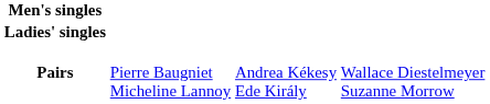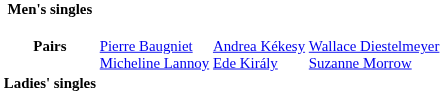 <table>
 <tr>
 </tr>
 <tr>
 <th scope="row">Men's singles<br></th>
 <td></td>
 <td></td>
 <td></td>
 </tr>
 <tr>
+<th scope="row">Pairs<br></th>
+<td><br><a href='#'>Pierre Baugniet</a><br><a href='#'>Micheline Lannoy</a></td>
+<td><br><a href='#'>Andrea Kékesy</a><br><a href='#'>Ede Király</a></td>
+<td><br><a href='#'>Wallace Diestelmeyer</a><br><a href='#'>Suzanne Morrow</a></td>
+</tr>
+<tr>
 <th scope="row">Ladies' singles<br></th>
 <td></td>
 <td></td>
 <td></td>
 </tr>
-<tr>
-<th scope="row">Pairs<br></th>
-<td><br><a href='#'>Pierre Baugniet</a><br><a href='#'>Micheline Lannoy</a></td>
-<td><br><a href='#'>Andrea Kékesy</a><br><a href='#'>Ede Király</a></td>
-<td><br><a href='#'>Wallace Diestelmeyer</a><br><a href='#'>Suzanne Morrow</a></td>
-</tr>
 </table>
